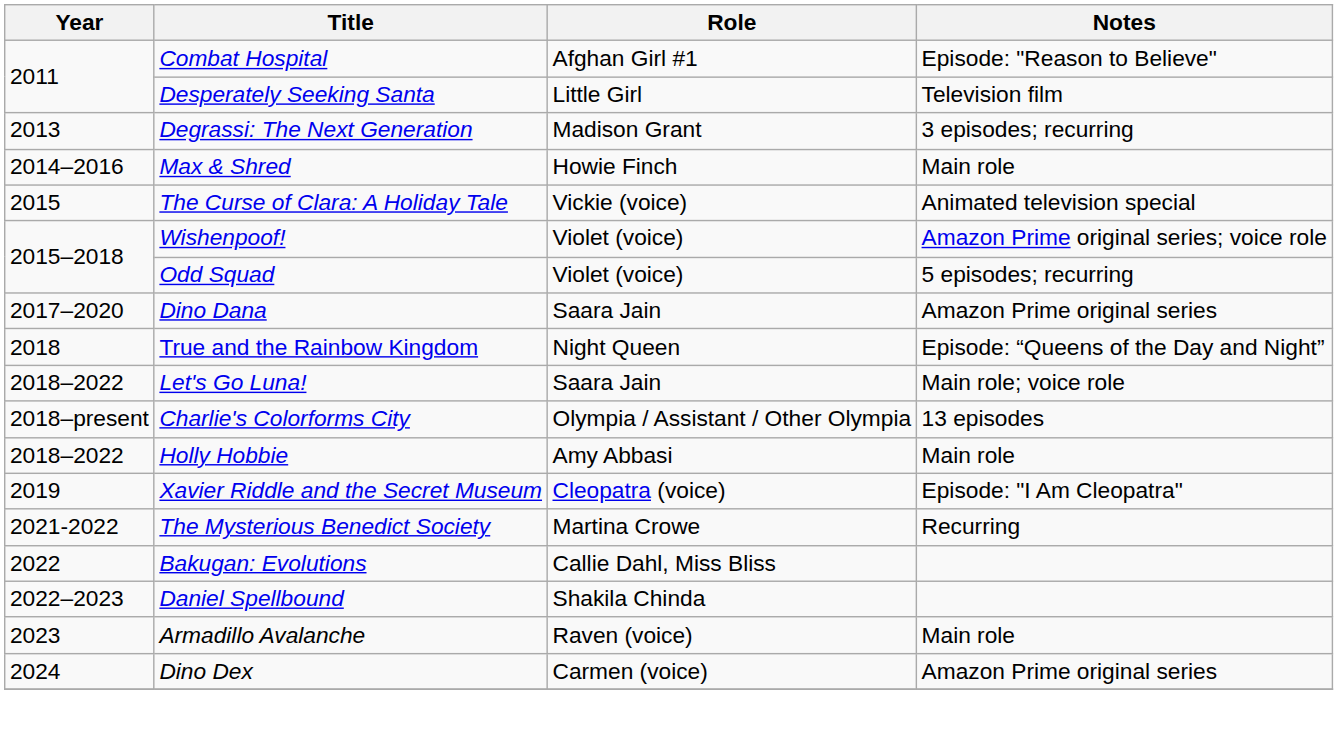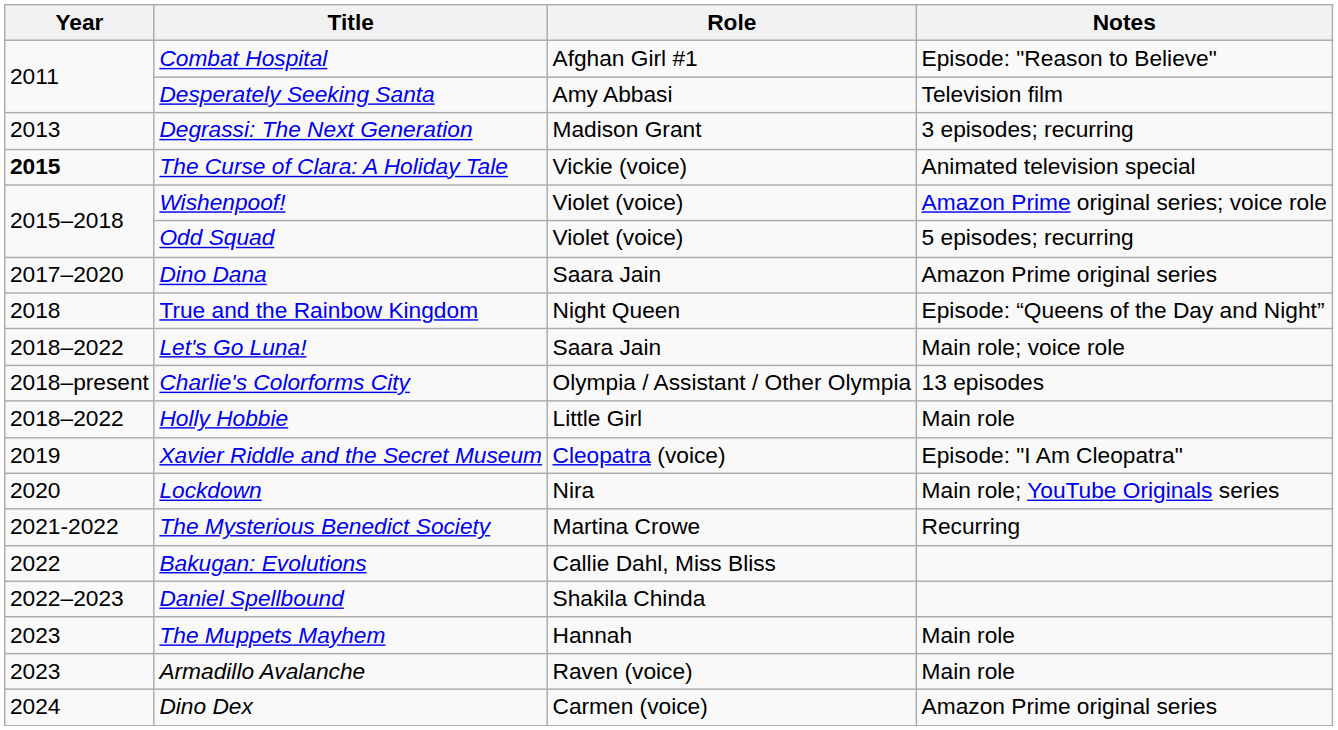 <table class="wikitable sortable">
 <tr>
 <th>Year</th>
 <th>Title</th>
 <th>Role</th>
 <th>Notes</th>
 </tr>
 <tr>
 <td rowspan="2">2011</td>
 <td><em><a href='#'>Combat Hospital</a></em></td>
 <td>Afghan Girl #1</td>
 <td>Episode: "Reason to Believe"</td>
 </tr>
 <tr>
 <td><em><a href='#'>Desperately Seeking Santa</a></em></td>
-<td>Little Girl</td>
+<td>Amy Abbasi</td>
 <td>Television film</td>
 </tr>
 <tr>
 <td>2013</td>
 <td><em><a href='#'>Degrassi: The Next Generation</a></em></td>
 <td>Madison  Grant</td>
 <td>3 episodes; recurring</td>
 </tr>
 <tr>
-<td>2014–2016</td>
-<td><em><a href='#'>Max & Shred</a></em></td>
-<td>Howie Finch</td>
-<td>Main role</td>
-</tr>
-<tr>
-<td>2015</td>
+<td><strong>2015</strong></td>
 <td data-sort-value="Curse of Clara: A Holiday Tale, The"><em><a href='#'>The Curse of Clara: A Holiday Tale</a></em></td>
 <td>Vickie (voice)</td>
 <td>Animated television special</td>
 </tr>
 <tr>
 <td rowspan="2">2015–2018</td>
 <td><em><a href='#'>Wishenpoof!</a></em></td>
 <td>Violet (voice)</td>
 <td><a href='#'>Amazon Prime</a> original series; voice role</td>
 </tr>
 <tr>
 <td><em><a href='#'>Odd Squad</a></em></td>
 <td>Violet (voice)</td>
 <td>5 episodes; recurring</td>
 </tr>
 <tr>
 <td>2017–2020</td>
 <td><em><a href='#'>Dino Dana</a></em></td>
 <td>Saara Jain</td>
 <td>Amazon Prime original series</td>
 </tr>
 <tr>
 <td>2018</td>
 <td><a href='#'>True and the Rainbow Kingdom</a></td>
 <td>Night Queen</td>
 <td>Episode: “Queens of the Day and Night”</td>
 </tr>
 <tr>
 <td>2018–2022</td>
 <td><em><a href='#'>Let's Go Luna!</a></em></td>
 <td>Saara Jain</td>
 <td>Main role; voice role</td>
 </tr>
 <tr>
 <td>2018–present</td>
 <td><em><a href='#'>Charlie's Colorforms City</a></em></td>
 <td>Olympia / Assistant / Other Olympia</td>
 <td>13 episodes</td>
 </tr>
 <tr>
 <td>2018–2022</td>
 <td><em><a href='#'>Holly Hobbie</a></em></td>
-<td>Amy Abbasi</td>
+<td>Little Girl</td>
 <td>Main role</td>
 </tr>
 <tr>
 <td>2019</td>
 <td><em><a href='#'>Xavier Riddle and the Secret Museum</a></em></td>
 <td><a href='#'>Cleopatra</a> (voice)</td>
 <td>Episode: "I Am Cleopatra"</td>
+</tr>
+<tr>
+<td>2020</td>
+<td><a href='#'><em>Lockdown</em></a></td>
+<td>Nira</td>
+<td>Main role; <a href='#'>YouTube Originals</a> series</td>
 </tr>
 <tr>
 <td>2021-2022</td>
 <td data-sort-value="Mysterious Benedict Society, The"><em><a href='#'>The Mysterious Benedict Society</a></em></td>
 <td>Martina Crowe</td>
 <td>Recurring</td>
 </tr>
 <tr>
 <td>2022</td>
 <td><em><a href='#'>Bakugan: Evolutions</a></em></td>
 <td>Callie Dahl, Miss Bliss</td>
 <td></td>
 </tr>
 <tr>
 <td>2022–2023</td>
 <td><em><a href='#'>Daniel Spellbound</a></em></td>
 <td>Shakila Chinda</td>
 <td></td>
 </tr>
 <tr>
 <td>2023</td>
+<td data-sort-value="Muppets Mayhem, The"><em><a href='#'>The Muppets Mayhem</a></em></td>
+<td>Hannah</td>
+<td>Main role</td>
+</tr>
+<tr>
+<td>2023</td>
 <td><em>Armadillo Avalanche</em></td>
 <td>Raven (voice)</td>
 <td>Main role</td>
 </tr>
 <tr>
 <td>2024</td>
 <td><em>Dino Dex</em></td>
 <td>Carmen (voice)</td>
 <td>Amazon Prime original series</td>
 </tr>
 <tr>
 </tr>
 </table>
